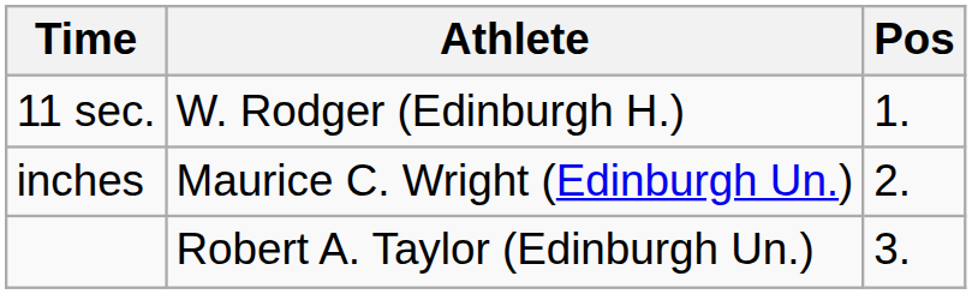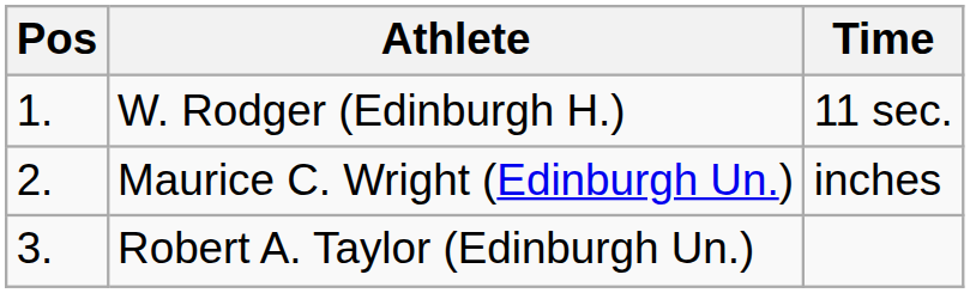 <table class="wikitable">
 <tr>
+<th>Pos</th>
+<th>Athlete</th>
 <th>Time</th>
-<th>Athlete</th>
-<th>Pos</th>
 </tr>
 <tr>
+<td>1.</td>
+<td>W. Rodger (Edinburgh H.)</td>
 <td>11 sec.</td>
-<td>W. Rodger (Edinburgh H.)</td>
-<td>1.</td>
 </tr>
 <tr>
+<td>2.</td>
+<td>Maurice C. Wright (<a href='#'>Edinburgh Un.</a>)</td>
 <td>inches</td>
-<td>Maurice C. Wright (<a href='#'>Edinburgh Un.</a>)</td>
-<td>2.</td>
 </tr>
 <tr>
+<td>3.</td>
+<td>Robert A. Taylor (Edinburgh Un.)</td>
 <td></td>
-<td>Robert A. Taylor (Edinburgh Un.)</td>
-<td>3.</td>
 </tr>
 </table>
